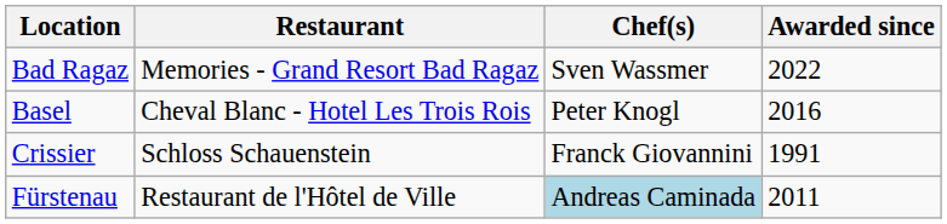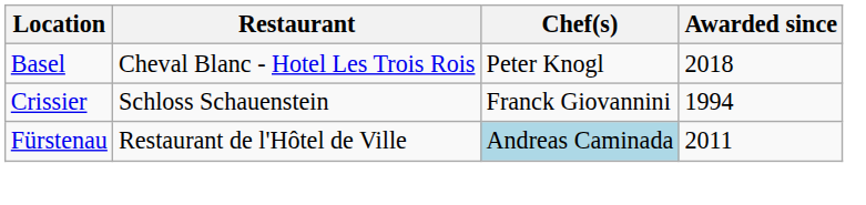 <table class="wikitable sortable">
 <tr>
 <th scope="col">Location</th>
 <th scope="col">Restaurant</th>
 <th scope="col">Chef(s)</th>
 <th scope="col">Awarded since</th>
 </tr>
 <tr>
-<td><a href='#'>Bad Ragaz</a></td>
-<td>Memories - <a href='#'>Grand Resort Bad Ragaz</a></td>
-<td>Sven Wassmer</td>
-<td>2022</td>
-</tr>
-<tr>
 <td><a href='#'>Basel</a></td>
 <td>Cheval Blanc - <a href='#'>Hotel Les Trois Rois</a></td>
 <td>Peter Knogl</td>
-<td>2016</td>
+<td>2018</td>
 </tr>
 <tr>
 <td><a href='#'>Crissier</a></td>
 <td>Schloss Schauenstein</td>
 <td>Franck Giovannini</td>
-<td>1991</td>
+<td>1994</td>
 </tr>
 <tr>
 <td><a href='#'>Fürstenau</a></td>
 <td>Restaurant de l'Hôtel de Ville</td>
 <td style="background: lightblue;">Andreas Caminada</td>
 <td>2011</td>
 </tr>
 </table>
